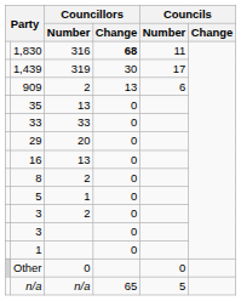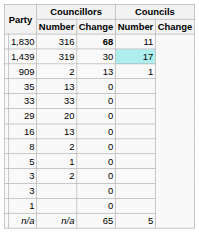 <table class="wikitable" style="text-align:right; font-size:95%;">
 <tr border=1 cellspacing=0 cellpadding=5>
 <th colspan="2" rowspan="2" align="center">Party</th>
 <th colspan="2" valign="top">Councillors</th>
 <th colspan="2" valign="top">Councils</th>
 </tr>
 <tr>
 <th valign="top">Number</th>
 <th valign="top">Change</th>
 <th valign="top">Number</th>
 <th valign="top">Change</th>
 </tr>
 <tr>
 <td></td>
 <td style="text-align:right;">1,830</td>
 <td style="text-align:right;">316</td>
 <td style="text-align:right;"><strong>68</strong></td>
 <td style="text-align:right;">11</td>
 </tr>
 <tr>
 <td></td>
 <td style="text-align:right;">1,439</td>
 <td style="text-align:right;">319</td>
 <td style="text-align:right;">30</td>
-<td style="text-align:right;">17</td>
+<td style="background: paleturquoise; text-align:right;">17</td>
 </tr>
 <tr>
 <td></td>
 <td style="text-align:right;">909</td>
 <td style="text-align:right;">2</td>
 <td style="text-align:right;">13</td>
-<td style="text-align:right;">6</td>
+<td style="text-align:right;">1</td>
 </tr>
 <tr>
 <td></td>
 <td style="text-align:right;">35</td>
 <td style="text-align:right;">13</td>
 <td style="text-align:right;">0</td>
 <td style="text-align:right;"></td>
 </tr>
 <tr>
 <td></td>
 <td style="text-align:right;">33</td>
 <td style="text-align:right;">33</td>
 <td style="text-align:right;">0</td>
 <td style="text-align:right;"></td>
 </tr>
 <tr>
 <td></td>
 <td style="text-align:right;">29</td>
 <td style="text-align:right;">20</td>
 <td style="text-align:right;">0</td>
 <td style="text-align:right;"></td>
 </tr>
 <tr>
 <td></td>
 <td style="text-align:right;">16</td>
 <td style="text-align:right;">13</td>
 <td style="text-align:right;">0</td>
 <td style="text-align:right;"></td>
 </tr>
 <tr>
 <td></td>
 <td style="text-align:right;">8</td>
 <td style="text-align:right;">2</td>
 <td style="text-align:right;">0</td>
 <td style="text-align:right;"></td>
 </tr>
 <tr>
 <td></td>
 <td style="text-align:right;">5</td>
 <td style="text-align:right;">1</td>
 <td style="text-align:right;">0</td>
 <td style="text-align:right;"></td>
 </tr>
 <tr>
 <td></td>
 <td style="text-align:right;">3</td>
 <td style="text-align:right;">2</td>
 <td style="text-align:right;">0</td>
 <td style="text-align:right;"></td>
 </tr>
 <tr>
 <td></td>
 <td style="text-align:right;">3</td>
 <td style="text-align:right;"></td>
 <td style="text-align:right;">0</td>
 <td style="text-align:right;"></td>
 </tr>
 <tr>
 <td></td>
 <td style="text-align:right;">1</td>
 <td style="text-align:right;"></td>
 <td style="text-align:right;">0</td>
 <td style="text-align:right;"></td>
 </tr>
 <tr>
-<td style="background:#d3d3d3;"></td>
-<td style="text-align:left;">Other</td>
-<td style="text-align:right;">0</td>
-<td style="text-align:right;"></td>
-<td style="text-align:right;">0</td>
-<td style="text-align:right;"></td>
-</tr>
-<tr>
 <td></td>
 <td style="text-align:right;"><em>n/a</em></td>
 <td style="text-align:right;"><em>n/a</em></td>
 <td style="text-align:right;">65</td>
 <td style="text-align:right;">5</td>
 </tr>
 </table>
